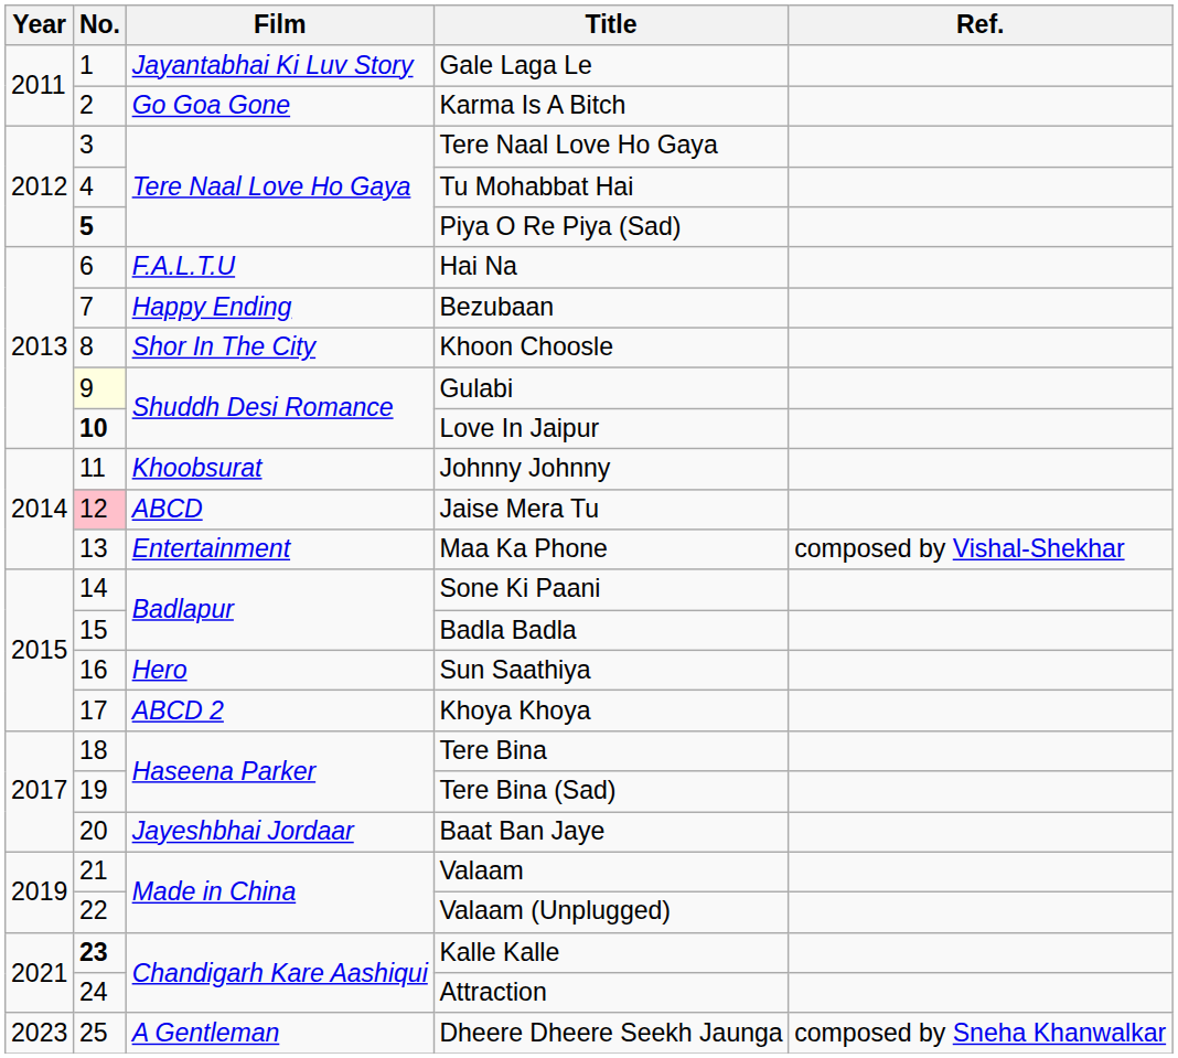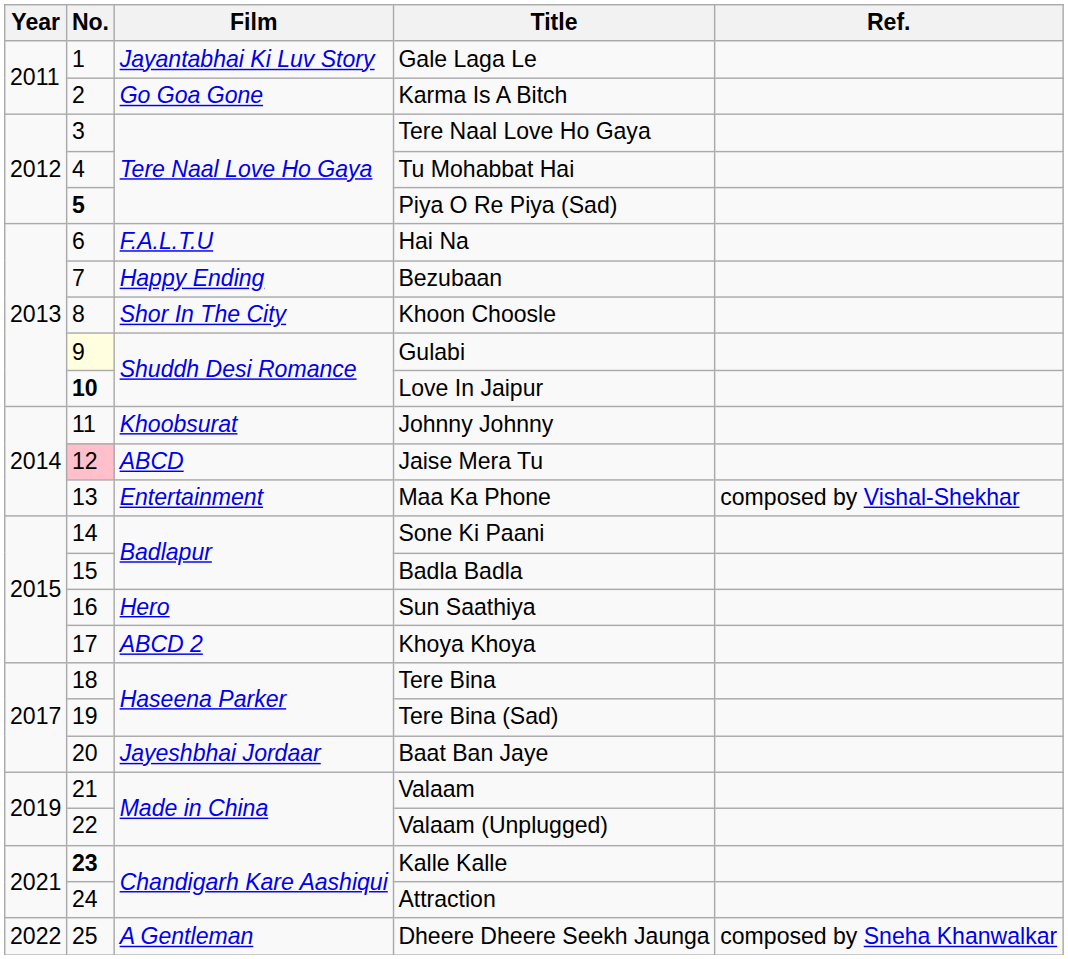 <table class="wikitable">
 <tr>
 <th>Year</th>
 <th>No.</th>
 <th>Film</th>
 <th>Title</th>
 <th>Ref.</th>
 </tr>
 <tr>
 <td rowspan="2">2011</td>
 <td>1</td>
 <td><em><a href='#'>Jayantabhai Ki Luv Story</a></em></td>
 <td>Gale Laga Le</td>
 <td></td>
 </tr>
 <tr>
 <td>2</td>
 <td><em><a href='#'>Go Goa Gone</a></em></td>
 <td>Karma Is A Bitch</td>
 <td></td>
 </tr>
 <tr>
 <td rowspan="3">2012</td>
 <td>3</td>
 <td rowspan="3"><em><a href='#'>Tere Naal Love Ho Gaya</a></em></td>
 <td>Tere Naal Love Ho Gaya</td>
 <td></td>
 </tr>
 <tr>
 <td>4</td>
 <td>Tu Mohabbat Hai</td>
 <td></td>
 </tr>
 <tr>
 <td><strong>5</strong></td>
 <td>Piya O Re Piya  (Sad)</td>
 <td></td>
 </tr>
 <tr>
 <td rowspan="5">2013</td>
 <td>6</td>
 <td><em><a href='#'>F.A.L.T.U</a></em></td>
 <td>Hai Na</td>
 <td></td>
 </tr>
 <tr>
 <td>7</td>
 <td><a href='#'><em>Happy Ending</em></a></td>
 <td>Bezubaan</td>
 <td></td>
 </tr>
 <tr>
 <td>8</td>
 <td><a href='#'><em>Shor In The City</em></a></td>
 <td>Khoon Choosle</td>
 <td></td>
 </tr>
 <tr>
 <td style="background: lightyellow;">9</td>
 <td rowspan="2"><em><a href='#'>Shuddh Desi Romance</a></em></td>
 <td>Gulabi</td>
 <td></td>
 </tr>
 <tr>
 <td><strong>10</strong></td>
 <td>Love In Jaipur</td>
 <td></td>
 </tr>
 <tr>
 <td rowspan="3">2014</td>
 <td>11</td>
 <td><a href='#'><em>Khoobsurat</em></a></td>
 <td>Johnny Johnny</td>
 <td></td>
 </tr>
 <tr>
 <td style="background: pink;">12</td>
 <td><a href='#'><em>ABCD</em></a></td>
 <td>Jaise Mera Tu</td>
 <td></td>
 </tr>
 <tr>
 <td>13</td>
 <td><a href='#'><em>Entertainment</em></a></td>
 <td>Maa Ka Phone</td>
 <td>composed by <a href='#'>Vishal-Shekhar</a></td>
 </tr>
 <tr>
 <td rowspan="4">2015</td>
 <td>14</td>
 <td rowspan="2"><a href='#'><em>Badlapur</em></a></td>
 <td>Sone Ki Paani</td>
 <td></td>
 </tr>
 <tr>
 <td>15</td>
 <td>Badla Badla</td>
 <td></td>
 </tr>
 <tr>
 <td>16</td>
 <td><a href='#'><em>Hero</em></a></td>
 <td>Sun Saathiya</td>
 <td></td>
 </tr>
 <tr>
 <td>17</td>
 <td><em><a href='#'>ABCD 2</a></em></td>
 <td>Khoya Khoya</td>
 <td></td>
 </tr>
 <tr>
 <td rowspan="3">2017</td>
 <td>18</td>
 <td rowspan="2"><a href='#'><em>Haseena Parker</em></a></td>
 <td>Tere Bina</td>
 <td></td>
 </tr>
 <tr>
 <td>19</td>
 <td>Tere Bina (Sad)</td>
 <td></td>
 </tr>
 <tr>
 <td>20</td>
 <td><em><a href='#'>Jayeshbhai Jordaar</a></em></td>
 <td>Baat Ban Jaye</td>
 <td></td>
 </tr>
 <tr>
 <td rowspan="2">2019</td>
 <td>21</td>
 <td rowspan="2"><a href='#'><em>Made in China</em></a></td>
 <td>Valaam</td>
 <td></td>
 </tr>
 <tr>
 <td>22</td>
 <td>Valaam (Unplugged)</td>
 <td></td>
 </tr>
 <tr>
 <td rowspan="2">2021</td>
 <td><strong>23</strong></td>
 <td rowspan="2"><em><a href='#'>Chandigarh Kare Aashiqui</a></em></td>
 <td>Kalle Kalle</td>
 <td></td>
 </tr>
 <tr>
 <td>24</td>
 <td>Attraction</td>
 <td></td>
 </tr>
 <tr>
-<td>2023</td>
+<td>2022</td>
 <td>25</td>
 <td><em><a href='#'>A Gentleman</a></em></td>
 <td>Dheere Dheere Seekh Jaunga</td>
 <td>composed by <a href='#'>Sneha Khanwalkar</a></td>
 </tr>
 </table>
